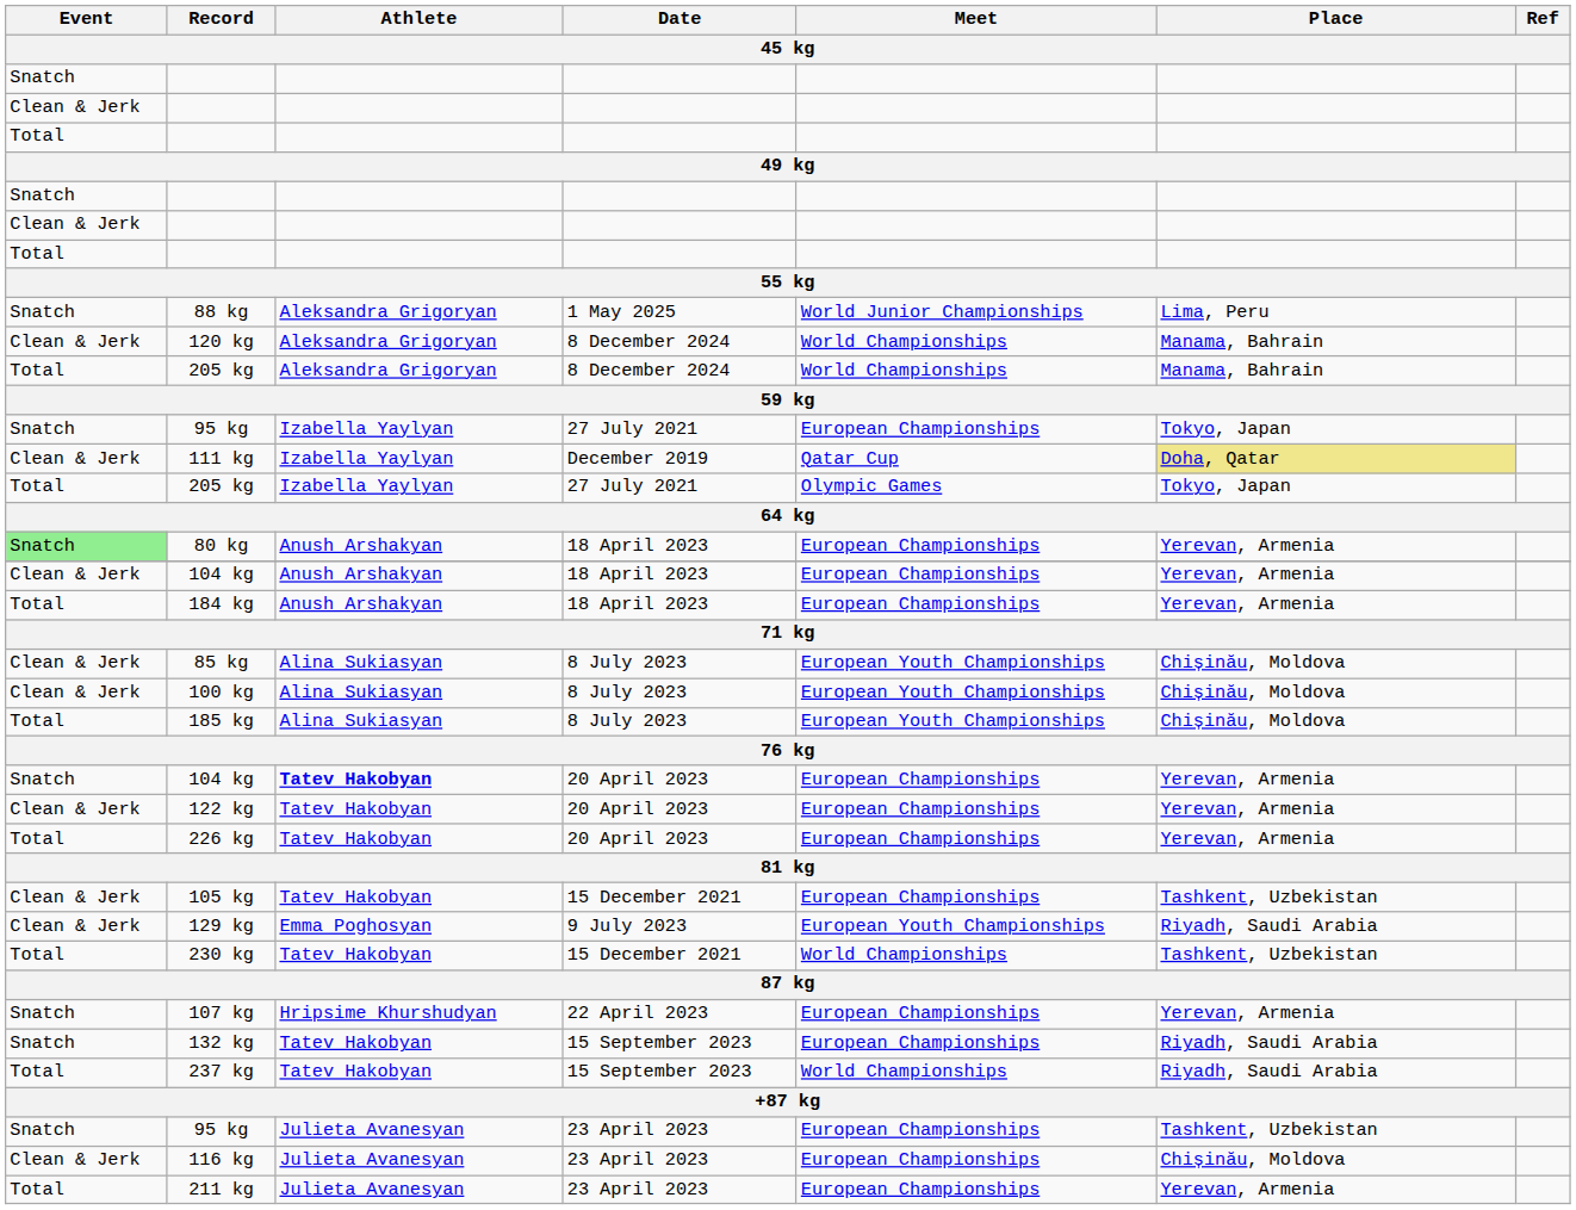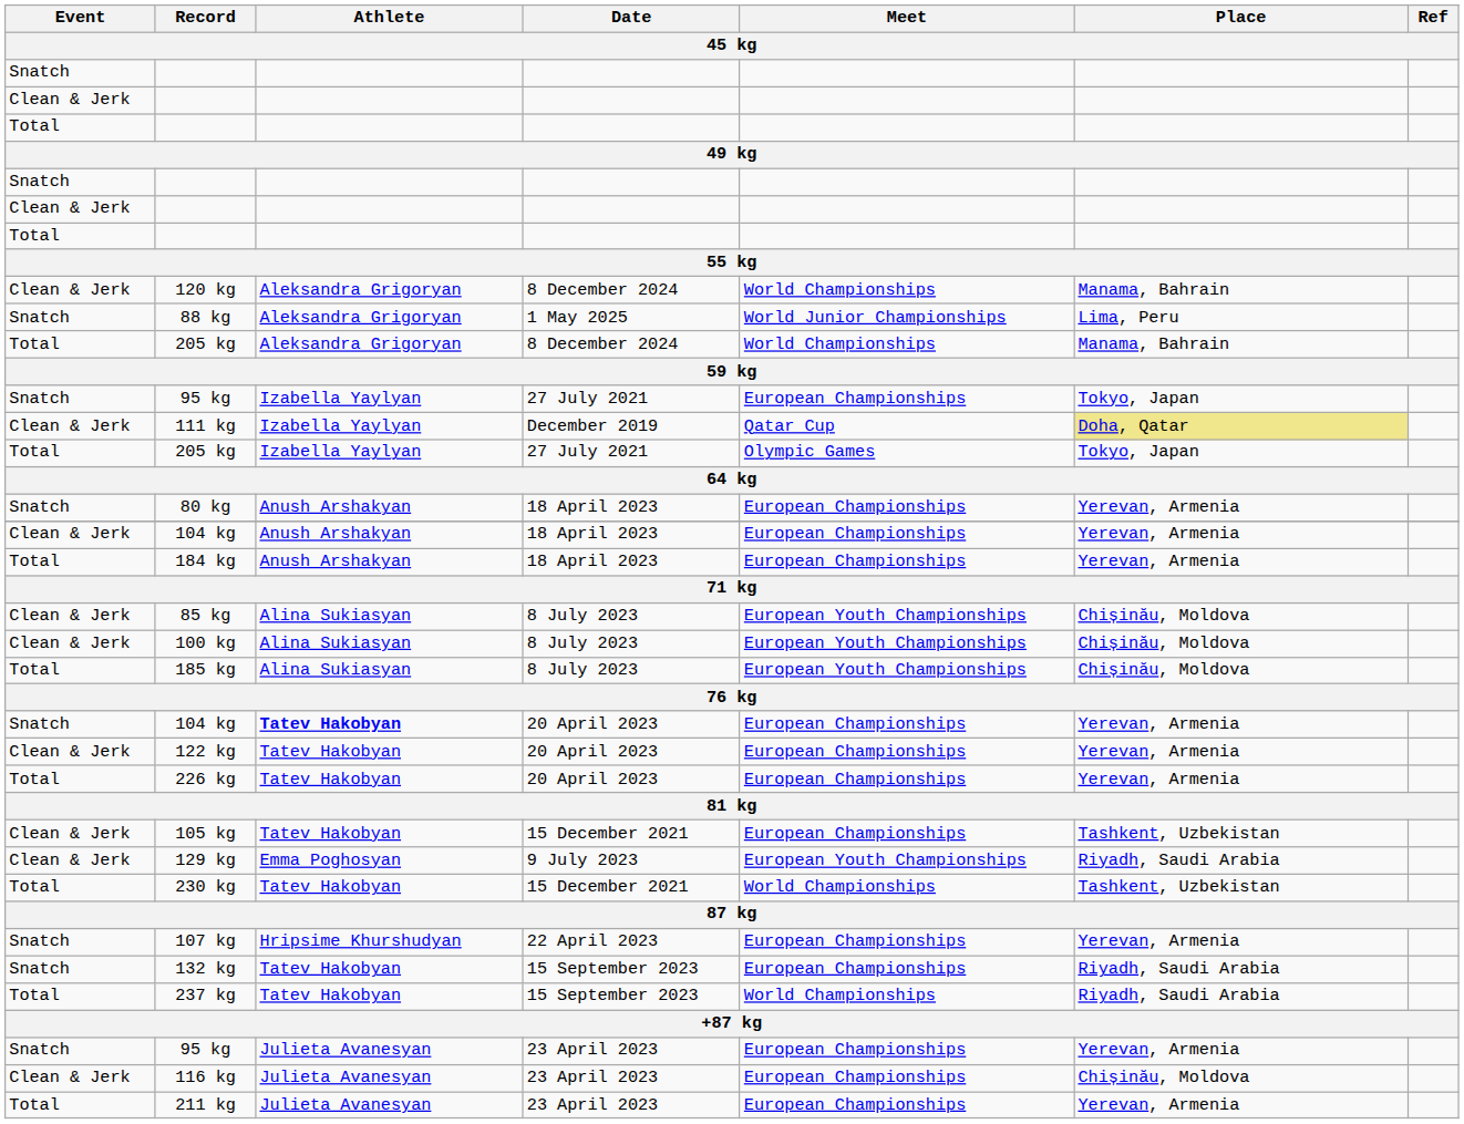 <table class="wikitable" style="font-size:95%;">
 <tr>
 <th width=9%>Event</th>
 <th width=6%>Record</th>
 <th width=16%>Athlete</th>
 <th width=13%>Date</th>
 <th width=20%>Meet</th>
 <th width=20%>Place</th>
 <th width=3%>Ref</th>
 </tr>
 <tr bgcolor="#DDDDDD">
 <th colspan="7">45 kg</th>
 </tr>
 <tr>
 <td>Snatch</td>
 <td align="center"></td>
 <td></td>
 <td></td>
 <td></td>
 <td></td>
 <td></td>
 </tr>
 <tr>
 <td>Clean & Jerk</td>
 <td align="center"></td>
 <td></td>
 <td></td>
 <td></td>
 <td></td>
 <td></td>
 </tr>
 <tr>
 <td>Total</td>
 <td align="center"></td>
 <td></td>
 <td></td>
 <td></td>
 <td></td>
 <td></td>
 </tr>
 <tr bgcolor="#DDDDDD">
 <th colspan="7">49 kg</th>
 </tr>
 <tr>
 <td>Snatch</td>
 <td align="center"></td>
 <td></td>
 <td></td>
 <td></td>
 <td></td>
 <td></td>
 </tr>
 <tr>
 <td>Clean & Jerk</td>
 <td align="center"></td>
 <td></td>
 <td></td>
 <td></td>
 <td></td>
 <td></td>
 </tr>
 <tr>
 <td>Total</td>
 <td align="center"></td>
 <td></td>
 <td></td>
 <td></td>
 <td></td>
 <td></td>
 </tr>
 <tr bgcolor="#DDDDDD">
 <th colspan="7">55 kg</th>
 </tr>
 <tr>
+<td>Clean & Jerk</td>
+<td align="center">120 kg</td>
+<td><a href='#'>Aleksandra Grigoryan</a></td>
+<td>8 December 2024</td>
+<td><a href='#'>World Championships</a></td>
+<td><a href='#'>Manama</a>, Bahrain</td>
+<td></td>
+</tr>
+<tr>
 <td>Snatch</td>
 <td align="center">88 kg</td>
 <td><a href='#'>Aleksandra Grigoryan</a></td>
 <td>1 May 2025</td>
 <td><a href='#'>World Junior Championships</a></td>
 <td><a href='#'>Lima</a>, Peru</td>
-<td></td>
-</tr>
-<tr>
-<td>Clean & Jerk</td>
-<td align="center">120 kg</td>
-<td><a href='#'>Aleksandra Grigoryan</a></td>
-<td>8 December 2024</td>
-<td><a href='#'>World Championships</a></td>
-<td><a href='#'>Manama</a>, Bahrain</td>
 <td></td>
 </tr>
 <tr>
 <td>Total</td>
 <td align="center">205 kg</td>
 <td><a href='#'>Aleksandra Grigoryan</a></td>
 <td>8 December 2024</td>
 <td><a href='#'>World Championships</a></td>
 <td><a href='#'>Manama</a>, Bahrain</td>
 <td></td>
 </tr>
 <tr bgcolor="#DDDDDD">
 <th colspan="7">59 kg</th>
 </tr>
 <tr>
 <td>Snatch</td>
 <td align="center">95 kg</td>
 <td><a href='#'>Izabella Yaylyan</a></td>
 <td>27 July 2021</td>
 <td><a href='#'>European Championships</a></td>
 <td><a href='#'>Tokyo</a>, Japan</td>
 <td></td>
 </tr>
 <tr>
 <td>Clean & Jerk</td>
 <td align="center">111 kg</td>
 <td><a href='#'>Izabella Yaylyan</a></td>
 <td>December 2019</td>
 <td><a href='#'>Qatar Cup</a></td>
 <td style="background: khaki;"><a href='#'>Doha</a>, Qatar</td>
 <td></td>
 </tr>
 <tr>
 <td>Total</td>
 <td align="center">205 kg</td>
 <td><a href='#'>Izabella Yaylyan</a></td>
 <td>27 July 2021</td>
 <td><a href='#'>Olympic Games</a></td>
 <td><a href='#'>Tokyo</a>, Japan</td>
 <td></td>
 </tr>
 <tr bgcolor="#DDDDDD">
 <th colspan="7">64 kg</th>
 </tr>
 <tr>
-<td style="background: lightgreen;">Snatch</td>
+<td>Snatch</td>
 <td align=center>80 kg</td>
 <td><a href='#'>Anush Arshakyan</a></td>
 <td>18 April 2023</td>
 <td><a href='#'>European Championships</a></td>
 <td><a href='#'>Yerevan</a>, Armenia</td>
 <td></td>
 </tr>
 <tr>
 </tr>
 <tr>
 <td>Clean & Jerk</td>
 <td align=center>104 kg</td>
 <td><a href='#'>Anush Arshakyan</a></td>
 <td>18 April 2023</td>
 <td><a href='#'>European Championships</a></td>
 <td><a href='#'>Yerevan</a>, Armenia</td>
 <td></td>
 </tr>
 <tr>
 <td>Total</td>
 <td align=center>184 kg</td>
 <td><a href='#'>Anush Arshakyan</a></td>
 <td>18 April 2023</td>
 <td><a href='#'>European Championships</a></td>
 <td><a href='#'>Yerevan</a>, Armenia</td>
 <td></td>
 </tr>
 <tr bgcolor="#DDDDDD">
 <th colspan="7">71 kg</th>
 </tr>
 <tr>
 <td>Clean & Jerk</td>
 <td align="center">85 kg</td>
 <td><a href='#'>Alina Sukiasyan</a></td>
 <td>8 July 2023</td>
 <td><a href='#'>European Youth Championships</a></td>
 <td><a href='#'>Chișinău</a>, Moldova</td>
 <td></td>
 </tr>
 <tr>
 <td>Clean & Jerk</td>
 <td align="center">100 kg</td>
 <td><a href='#'>Alina Sukiasyan</a></td>
 <td>8 July 2023</td>
 <td><a href='#'>European Youth Championships</a></td>
 <td><a href='#'>Chișinău</a>, Moldova</td>
 <td></td>
 </tr>
 <tr>
 <td>Total</td>
 <td align="center">185 kg</td>
 <td><a href='#'>Alina Sukiasyan</a></td>
 <td>8 July 2023</td>
 <td><a href='#'>European Youth Championships</a></td>
 <td><a href='#'>Chișinău</a>, Moldova</td>
 <td></td>
 </tr>
 <tr bgcolor="#DDDDDD">
 <th colspan="7">76 kg</th>
 </tr>
 <tr>
 <td>Snatch</td>
 <td align=center>104 kg</td>
 <td><strong><a href='#'>Tatev Hakobyan</a></strong></td>
 <td>20 April 2023</td>
 <td><a href='#'>European Championships</a></td>
 <td><a href='#'>Yerevan</a>, Armenia</td>
 <td></td>
 </tr>
 <tr>
 <td>Clean & Jerk</td>
 <td align=center>122 kg</td>
 <td><a href='#'>Tatev Hakobyan</a></td>
 <td>20 April 2023</td>
 <td><a href='#'>European Championships</a></td>
 <td><a href='#'>Yerevan</a>, Armenia</td>
 <td></td>
 </tr>
 <tr>
 <td>Total</td>
 <td align=center>226 kg</td>
 <td><a href='#'>Tatev Hakobyan</a></td>
 <td>20 April 2023</td>
 <td><a href='#'>European Championships</a></td>
 <td><a href='#'>Yerevan</a>, Armenia</td>
 <td></td>
 </tr>
 <tr bgcolor="#DDDDDD">
 <th colspan="7">81 kg</th>
 </tr>
 <tr>
 <td>Clean & Jerk</td>
 <td align="center">105 kg</td>
 <td><a href='#'>Tatev Hakobyan</a></td>
 <td>15 December 2021</td>
 <td><a href='#'>European Championships</a></td>
 <td><a href='#'>Tashkent</a>, Uzbekistan</td>
 <td></td>
 </tr>
 <tr>
 <td>Clean & Jerk</td>
 <td align="center">129 kg</td>
 <td><a href='#'>Emma Poghosyan</a></td>
 <td>9 July 2023</td>
 <td><a href='#'>European Youth Championships</a></td>
 <td><a href='#'>Riyadh</a>, Saudi Arabia</td>
 <td></td>
 </tr>
 <tr>
 <td>Total</td>
 <td align="center">230 kg</td>
 <td><a href='#'>Tatev Hakobyan</a></td>
 <td>15 December 2021</td>
 <td><a href='#'>World Championships</a></td>
 <td><a href='#'>Tashkent</a>, Uzbekistan</td>
 <td></td>
 </tr>
 <tr bgcolor="#DDDDDD">
 <th colspan="7">87 kg</th>
 </tr>
 <tr>
 <td>Snatch</td>
 <td align="center">107 kg</td>
 <td><a href='#'>Hripsime Khurshudyan</a></td>
 <td>22 April 2023</td>
 <td><a href='#'>European Championships</a></td>
 <td><a href='#'>Yerevan</a>, Armenia</td>
 <td></td>
 </tr>
 <tr>
 <td>Snatch</td>
 <td align="center">132 kg</td>
 <td><a href='#'>Tatev Hakobyan</a></td>
 <td>15 September 2023</td>
 <td><a href='#'>European Championships</a></td>
 <td><a href='#'>Riyadh</a>, Saudi Arabia</td>
 <td></td>
 </tr>
 <tr>
 <td>Total</td>
 <td align="center">237 kg</td>
 <td><a href='#'>Tatev Hakobyan</a></td>
 <td>15 September 2023</td>
 <td><a href='#'>World Championships</a></td>
 <td><a href='#'>Riyadh</a>, Saudi Arabia</td>
 <td></td>
 </tr>
 <tr bgcolor="#DDDDDD">
 <th colspan="7">+87 kg</th>
 </tr>
 <tr>
 <td>Snatch</td>
 <td align="center">95 kg</td>
 <td><a href='#'>Julieta Avanesyan</a></td>
 <td>23 April 2023</td>
 <td><a href='#'>European Championships</a></td>
-<td><a href='#'>Tashkent</a>, Uzbekistan</td>
+<td><a href='#'>Yerevan</a>, Armenia</td>
 <td></td>
 </tr>
 <tr>
 <td>Clean & Jerk</td>
 <td align="center">116 kg</td>
 <td><a href='#'>Julieta Avanesyan</a></td>
 <td>23 April 2023</td>
 <td><a href='#'>European Championships</a></td>
 <td><a href='#'>Chișinău</a>, Moldova</td>
 <td></td>
 </tr>
 <tr>
 <td>Total</td>
 <td align="center">211 kg</td>
 <td><a href='#'>Julieta Avanesyan</a></td>
 <td>23 April 2023</td>
 <td><a href='#'>European Championships</a></td>
 <td><a href='#'>Yerevan</a>, Armenia</td>
 <td></td>
 </tr>
 </table>
